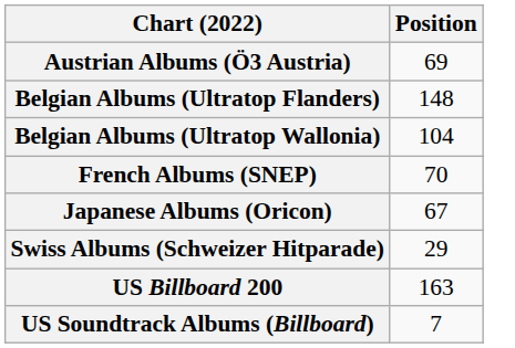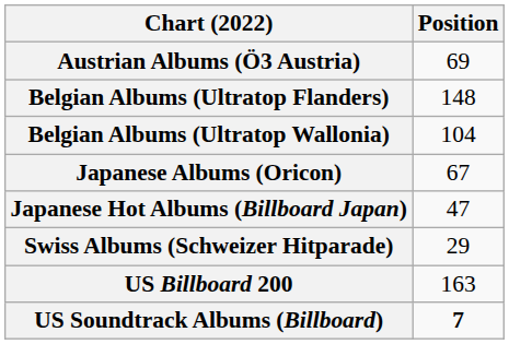 <table class="wikitable sortable plainrowheaders" style="text-align:center">
 <tr>
 <th scope="col">Chart (2022)</th>
 <th scope="col">Position</th>
 </tr>
 <tr>
 <th scope="row">Austrian Albums (Ö3 Austria)</th>
 <td>69</td>
 </tr>
 <tr>
 <th scope="row">Belgian Albums (Ultratop Flanders)</th>
 <td>148</td>
 </tr>
 <tr>
 <th scope="row">Belgian Albums (Ultratop Wallonia)</th>
 <td>104</td>
 </tr>
 <tr>
-<th scope="row">French Albums (SNEP)</th>
-<td>70</td>
+<th scope="row">Japanese Albums (Oricon)</th>
+<td>67</td>
 </tr>
 <tr>
-<th scope="row">Japanese Albums (Oricon)</th>
-<td>67</td>
+<th scope="row">Japanese Hot Albums (<em>Billboard Japan</em>)</th>
+<td>47</td>
 </tr>
 <tr>
 <th scope="row">Swiss Albums (Schweizer Hitparade)</th>
 <td>29</td>
 </tr>
 <tr>
 <th scope="row">US <em>Billboard</em> 200</th>
 <td>163</td>
 </tr>
 <tr>
 <th scope="row">US Soundtrack Albums (<em>Billboard</em>)</th>
-<td>7</td>
+<td><strong>7</strong></td>
 </tr>
 </table>
